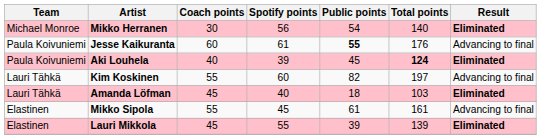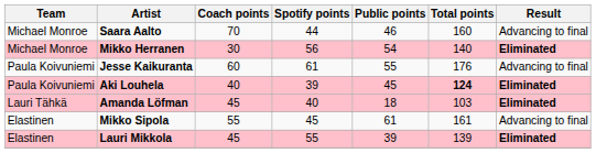 <table class=wikitable>
 <tr>
 <th>Team</th>
 <th>Artist</th>
 <th>Coach points</th>
 <th>Spotify points</th>
 <th>Public points</th>
 <th>Total points</th>
 <th>Result</th>
+</tr>
+<tr>
+<td>Michael Monroe</td>
+<td><strong>Saara Aalto</strong></td>
+<td align=center>70</td>
+<td align=center>44</td>
+<td align=center>46</td>
+<td align=center>160</td>
+<td>Advancing to final</td>
 </tr>
 <tr style="background:pink;">
 <td>Michael Monroe</td>
 <td><strong>Mikko Herranen</strong></td>
 <td align=center>30</td>
 <td align=center>56</td>
 <td align=center>54</td>
 <td align=center>140</td>
 <td><strong>Eliminated</strong></td>
 </tr>
 <tr>
 <td>Paula Koivuniemi</td>
 <td><strong>Jesse Kaikuranta</strong></td>
 <td align=center>60</td>
 <td align=center>61</td>
-<td align=center><strong>55</strong></td>
+<td align=center>55</td>
 <td align=center>176</td>
 <td>Advancing to final</td>
 </tr>
 <tr style="background:pink;">
 <td>Paula Koivuniemi</td>
 <td><strong>Aki Louhela</strong></td>
 <td align=center>40</td>
 <td align=center>39</td>
 <td align=center>45</td>
 <td align=center><strong>124</strong></td>
 <td><strong>Eliminated</strong></td>
-</tr>
-<tr>
-<td>Lauri Tähkä</td>
-<td><strong>Kim Koskinen</strong></td>
-<td align=center>55</td>
-<td align=center>60</td>
-<td align=center>82</td>
-<td align=center>197</td>
-<td>Advancing to final</td>
 </tr>
 <tr style="background:pink;">
 <td>Lauri Tähkä</td>
 <td><strong>Amanda Löfman</strong></td>
 <td align=center>45</td>
 <td align=center>40</td>
 <td align=center>18</td>
 <td align=center>103</td>
 <td><strong>Eliminated</strong></td>
 </tr>
 <tr>
 <td>Elastinen</td>
 <td><strong>Mikko Sipola</strong></td>
 <td align=center>55</td>
 <td align=center>45</td>
 <td align=center>61</td>
 <td align=center>161</td>
 <td>Advancing to final</td>
 </tr>
 <tr style="background:pink;">
 <td>Elastinen</td>
 <td><strong>Lauri Mikkola</strong></td>
 <td align=center>45</td>
 <td align=center>55</td>
 <td align=center>39</td>
 <td align=center>139</td>
 <td><strong>Eliminated</strong></td>
 </tr>
 <tr bgcolor=white>
 </tr>
 </table>
